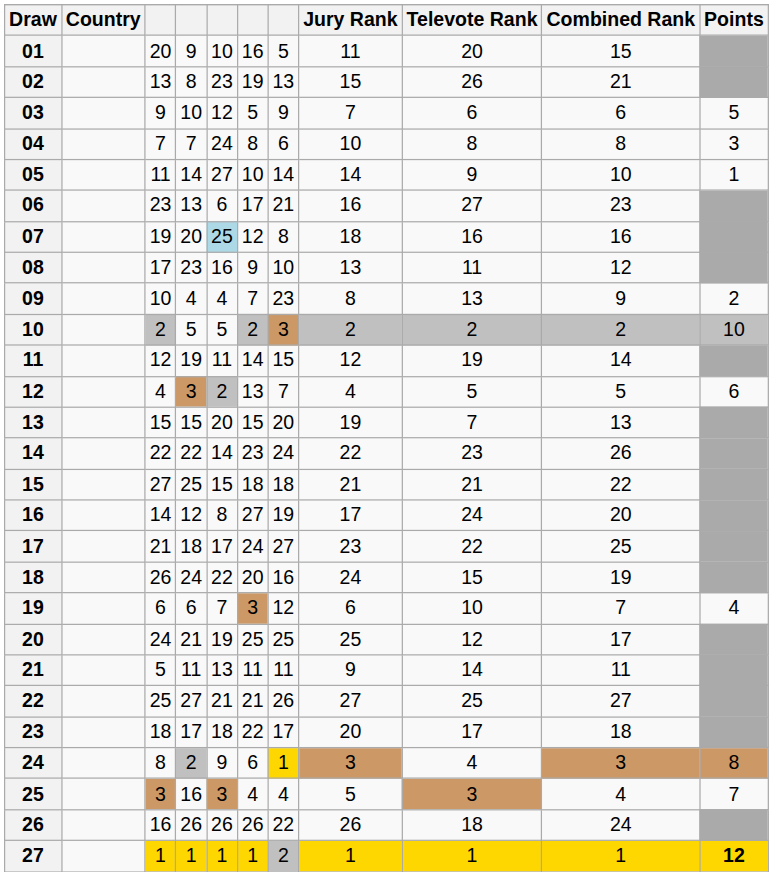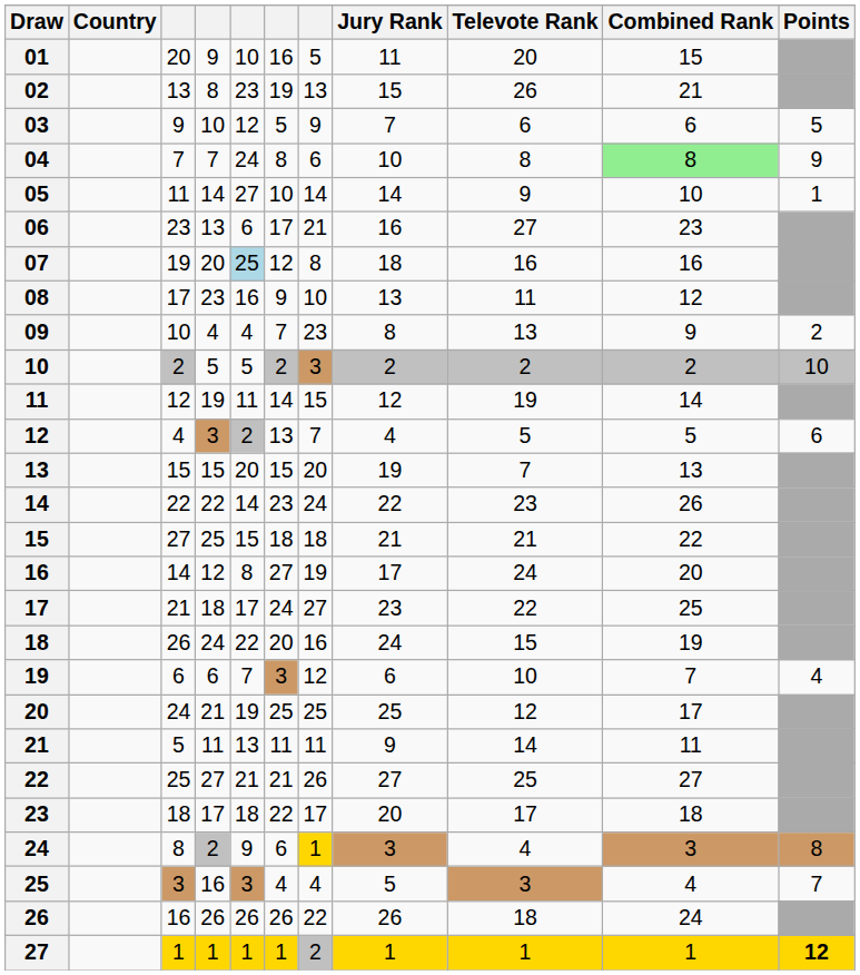 <table class="sortable wikitable collapsible plainrowheaders" style="text-align:center;">
 <tr>
 </tr>
 <tr>
 <th scope="col">Draw</th>
 <th scope="col">Country</th>
 <th scope="col"><small></small></th>
 <th scope="col"><small></small></th>
 <th scope="col"><small></small></th>
 <th scope="col"><small></small></th>
 <th scope="col"><small></small></th>
 <th scope="col">Jury Rank</th>
 <th scope="col">Televote Rank</th>
 <th scope="col">Combined Rank</th>
 <th scope="col">Points</th>
 </tr>
 <tr>
 <th scope="row" style="text-align:center;">01</th>
 <td style="text-align:left;"></td>
 <td>20</td>
 <td>9</td>
 <td>10</td>
 <td>16</td>
 <td>5</td>
 <td>11</td>
 <td>20</td>
 <td>15</td>
 <td style="background:#AAAAAA;"></td>
 </tr>
 <tr>
 <th scope="row" style="text-align:center;">02</th>
 <td style="text-align:left;"></td>
 <td>13</td>
 <td>8</td>
 <td>23</td>
 <td>19</td>
 <td>13</td>
 <td>15</td>
 <td>26</td>
 <td>21</td>
 <td style="background:#AAAAAA;"></td>
 </tr>
 <tr>
 <th scope="row" style="text-align:center;">03</th>
 <td style="text-align:left;"></td>
 <td>9</td>
 <td>10</td>
 <td>12</td>
 <td>5</td>
 <td>9</td>
 <td>7</td>
 <td>6</td>
 <td>6</td>
 <td>5</td>
 </tr>
 <tr>
 <th scope="row" style="text-align:center;">04</th>
 <td style="text-align:left;"></td>
 <td>7</td>
 <td>7</td>
 <td>24</td>
 <td>8</td>
 <td>6</td>
 <td>10</td>
 <td>8</td>
-<td>8</td>
-<td>3</td>
+<td style="background: lightgreen;">8</td>
+<td>9</td>
 </tr>
 <tr>
 <th scope="row" style="text-align:center;">05</th>
 <td style="text-align:left;"></td>
 <td>11</td>
 <td>14</td>
 <td>27</td>
 <td>10</td>
 <td>14</td>
 <td>14</td>
 <td>9</td>
 <td>10</td>
 <td>1</td>
 </tr>
 <tr>
 <th scope="row" style="text-align:center;">06</th>
 <td style="text-align:left;"></td>
 <td>23</td>
 <td>13</td>
 <td>6</td>
 <td>17</td>
 <td>21</td>
 <td>16</td>
 <td>27</td>
 <td>23</td>
 <td style="background:#AAAAAA;"></td>
 </tr>
 <tr>
 <th scope="row" style="text-align:center;">07</th>
 <td style="text-align:left;"></td>
 <td>19</td>
 <td>20</td>
 <td style="background: lightblue;">25</td>
 <td>12</td>
 <td>8</td>
 <td>18</td>
 <td>16</td>
 <td>16</td>
 <td style="background:#AAAAAA;"></td>
 </tr>
 <tr>
 <th scope="row" style="text-align:center;">08</th>
 <td style="text-align:left;"></td>
 <td>17</td>
 <td>23</td>
 <td>16</td>
 <td>9</td>
 <td>10</td>
 <td>13</td>
 <td>11</td>
 <td>12</td>
 <td style="background:#AAAAAA;"></td>
 </tr>
 <tr>
 <th scope="row" style="text-align:center;">09</th>
 <td style="text-align:left;"></td>
 <td>10</td>
 <td>4</td>
 <td>4</td>
 <td>7</td>
 <td>23</td>
 <td>8</td>
 <td>13</td>
 <td>9</td>
 <td>2</td>
 </tr>
 <tr>
 <th scope="row" style="text-align:center;">10</th>
 <td style="text-align:left;"></td>
 <td style="background:silver;">2</td>
 <td>5</td>
 <td>5</td>
 <td style="background:silver;">2</td>
 <td style="background:#CC9966;">3</td>
 <td style="background:silver;">2</td>
 <td style="background:silver;">2</td>
 <td style="background:silver;">2</td>
 <td style="background:silver;">10</td>
 </tr>
 <tr>
 <th scope="row" style="text-align:center;">11</th>
 <td style="text-align:left;"></td>
 <td>12</td>
 <td>19</td>
 <td>11</td>
 <td>14</td>
 <td>15</td>
 <td>12</td>
 <td>19</td>
 <td>14</td>
 <td style="background:#AAAAAA;"></td>
 </tr>
 <tr>
 <th scope="row" style="text-align:center;">12</th>
 <td style="text-align:left;"></td>
 <td>4</td>
 <td style="background:#CC9966;">3</td>
 <td style="background:silver;">2</td>
 <td>13</td>
 <td>7</td>
 <td>4</td>
 <td>5</td>
 <td>5</td>
 <td>6</td>
 </tr>
 <tr>
 <th scope="row" style="text-align:center;">13</th>
 <td style="text-align:left;"></td>
 <td>15</td>
 <td>15</td>
 <td>20</td>
 <td>15</td>
 <td>20</td>
 <td>19</td>
 <td>7</td>
 <td>13</td>
 <td style="background:#AAAAAA;"></td>
 </tr>
 <tr>
 <th scope="row" style="text-align:center;">14</th>
 <td style="text-align:left;"></td>
 <td>22</td>
 <td>22</td>
 <td>14</td>
 <td>23</td>
 <td>24</td>
 <td>22</td>
 <td>23</td>
 <td>26</td>
 <td style="background:#AAAAAA;"></td>
 </tr>
 <tr>
 <th scope="row" style="text-align:center;">15</th>
 <td style="text-align:left;"></td>
 <td>27</td>
 <td>25</td>
 <td>15</td>
 <td>18</td>
 <td>18</td>
 <td>21</td>
 <td>21</td>
 <td>22</td>
 <td style="background:#AAAAAA;"></td>
 </tr>
 <tr>
 <th scope="row" style="text-align:center;">16</th>
 <td style="text-align:left;"></td>
 <td>14</td>
 <td>12</td>
 <td>8</td>
 <td>27</td>
 <td>19</td>
 <td>17</td>
 <td>24</td>
 <td>20</td>
 <td style="background:#AAAAAA;"></td>
 </tr>
 <tr>
 <th scope="row" style="text-align:center;">17</th>
 <td style="text-align:left;"></td>
 <td>21</td>
 <td>18</td>
 <td>17</td>
 <td>24</td>
 <td>27</td>
 <td>23</td>
 <td>22</td>
 <td>25</td>
 <td style="background:#AAAAAA;"></td>
 </tr>
 <tr>
 <th scope="row" style="text-align:center;">18</th>
 <td style="text-align:left;"></td>
 <td>26</td>
 <td>24</td>
 <td>22</td>
 <td>20</td>
 <td>16</td>
 <td>24</td>
 <td>15</td>
 <td>19</td>
 <td style="background:#AAAAAA;"></td>
 </tr>
 <tr>
 <th scope="row" style="text-align:center;">19</th>
 <td style="text-align:left;"></td>
 <td>6</td>
 <td>6</td>
 <td>7</td>
 <td style="background:#CC9966;">3</td>
 <td>12</td>
 <td>6</td>
 <td>10</td>
 <td>7</td>
 <td>4</td>
 </tr>
 <tr>
 <th scope="row" style="text-align:center;">20</th>
 <td style="text-align:left;"></td>
 <td>24</td>
 <td>21</td>
 <td>19</td>
 <td>25</td>
 <td>25</td>
 <td>25</td>
 <td>12</td>
 <td>17</td>
 <td style="background:#AAAAAA;"></td>
 </tr>
 <tr>
 <th scope="row" style="text-align:center;">21</th>
 <td style="text-align:left;"></td>
 <td>5</td>
 <td>11</td>
 <td>13</td>
 <td>11</td>
 <td>11</td>
 <td>9</td>
 <td>14</td>
 <td>11</td>
 <td style="background:#AAAAAA;"></td>
 </tr>
 <tr>
 <th scope="row" style="text-align:center;">22</th>
 <td style="text-align:left;"></td>
 <td>25</td>
 <td>27</td>
 <td>21</td>
 <td>21</td>
 <td>26</td>
 <td>27</td>
 <td>25</td>
 <td>27</td>
 <td style="background:#AAAAAA;"></td>
 </tr>
 <tr>
 <th scope="row" style="text-align:center;">23</th>
 <td style="text-align:left;"></td>
 <td>18</td>
 <td>17</td>
 <td>18</td>
 <td>22</td>
 <td>17</td>
 <td>20</td>
 <td>17</td>
 <td>18</td>
 <td style="background:#AAAAAA;"></td>
 </tr>
 <tr>
 <th scope="row" style="text-align:center;">24</th>
 <td style="text-align:left;"></td>
 <td>8</td>
 <td style="background:silver;">2</td>
 <td>9</td>
 <td>6</td>
 <td style="background:gold;">1</td>
 <td style="background:#CC9966;">3</td>
 <td>4</td>
 <td style="background:#CC9966;">3</td>
 <td style="background:#CC9966;">8</td>
 </tr>
 <tr>
 <th scope="row" style="text-align:center;">25</th>
 <td style="text-align:left;"></td>
 <td style="background:#CC9966;">3</td>
 <td>16</td>
 <td style="background:#CC9966;">3</td>
 <td>4</td>
 <td>4</td>
 <td>5</td>
 <td style="background:#CC9966;">3</td>
 <td>4</td>
 <td>7</td>
 </tr>
 <tr>
 <th scope="row" style="text-align:center;">26</th>
 <td style="text-align:left;"></td>
 <td>16</td>
 <td>26</td>
 <td>26</td>
 <td>26</td>
 <td>22</td>
 <td>26</td>
 <td>18</td>
 <td>24</td>
 <td style="background:#AAAAAA;"></td>
 </tr>
 <tr>
 <th scope="row" style="text-align:center;">27</th>
 <td style="text-align:left;"></td>
 <td style="background:gold;">1</td>
 <td style="background:gold;">1</td>
 <td style="background:gold;">1</td>
 <td style="background:gold;">1</td>
 <td style="background:silver;">2</td>
 <td style="background:gold;">1</td>
 <td style="background:gold;">1</td>
 <td style="background:gold;">1</td>
 <td style="background:gold;"><strong>12</strong></td>
 </tr>
 </table>
